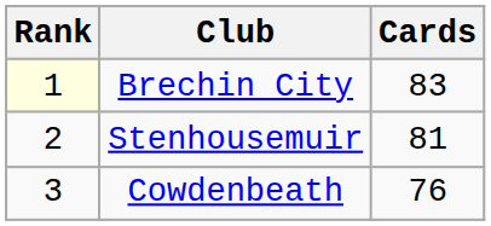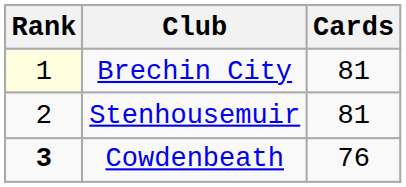 <table class="wikitable" style="text-align:center">
 <tr>
 <th>Rank</th>
 <th>Club</th>
 <th>Cards</th>
 </tr>
 <tr>
 <td style="background: lightyellow;">1</td>
 <td><a href='#'>Brechin City</a></td>
-<td>83</td>
+<td>81</td>
 </tr>
 <tr>
 <td>2</td>
 <td><a href='#'>Stenhousemuir</a></td>
 <td>81</td>
 </tr>
 <tr>
-<td>3</td>
+<td><strong>3</strong></td>
 <td><a href='#'>Cowdenbeath</a></td>
 <td>76</td>
 </tr>
 </table>
